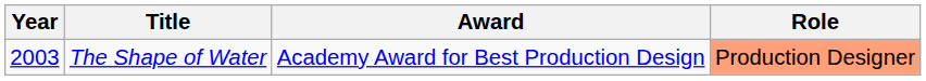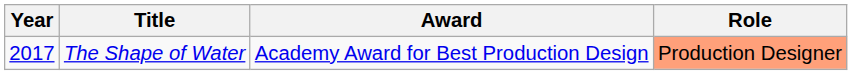 <table class="wikitable">
 <tr>
 <th>Year</th>
 <th>Title</th>
 <th>Award</th>
 <th>Role</th>
 </tr>
 <tr>
-<td><a href='#'>2003</a></td>
+<td><a href='#'>2017</a></td>
 <td><em><a href='#'>The Shape of Water</a></em></td>
 <td><a href='#'>Academy Award for Best Production Design</a></td>
 <td style="background: lightsalmon;">Production Designer</td>
 </tr>
 </table>
